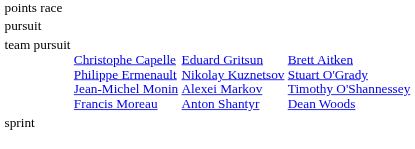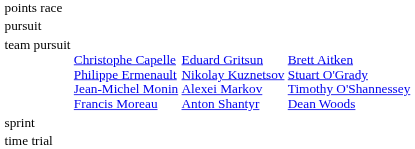 <table>
 <tr>
 <td>points race<br></td>
 <td></td>
 <td></td>
 <td></td>
 </tr>
 <tr>
 <td>pursuit<br></td>
 <td></td>
 <td></td>
 <td></td>
 </tr>
 <tr valign="top">
 <td>team pursuit<br></td>
 <td> <br><a href='#'>Christophe Capelle</a><br><a href='#'>Philippe Ermenault</a><br><a href='#'>Jean-Michel Monin</a><br><a href='#'>Francis Moreau</a></td>
 <td> <br><a href='#'>Eduard Gritsun</a><br><a href='#'>Nikolay Kuznetsov</a><br><a href='#'>Alexei Markov</a><br><a href='#'>Anton Shantyr</a></td>
 <td> <br><a href='#'>Brett Aitken</a><br><a href='#'>Stuart O'Grady</a><br><a href='#'>Timothy O'Shannessey</a><br><a href='#'>Dean Woods</a></td>
 </tr>
 <tr>
 <td>sprint<br></td>
 <td></td>
 <td></td>
 <td></td>
 </tr>
+<tr>
+<td>time trial<br></td>
+<td></td>
+<td></td>
+<td></td>
+</tr>
 </table>
